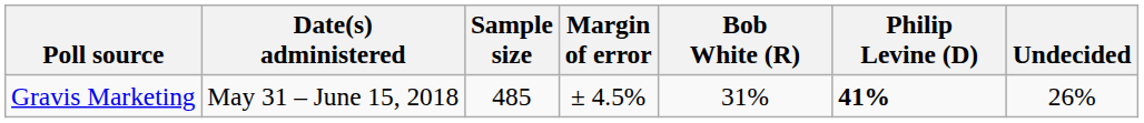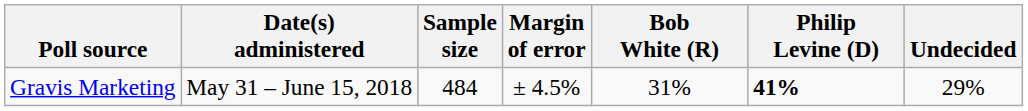 <table class="wikitable">
 <tr valign=bottom>
 <th>Poll source</th>
 <th>Date(s)<br>administered</th>
 <th>Sample<br>size</th>
 <th>Margin<br>of error</th>
 <th style="width:100px;">Bob<br>White (R)</th>
 <th style="width:100px;">Philip<br>Levine (D)</th>
 <th>Undecided</th>
 </tr>
 <tr>
 <td><a href='#'>Gravis Marketing</a></td>
 <td align=center>May 31 – June 15, 2018</td>
-<td align=center>485</td>
+<td align=center>484</td>
 <td align=center>± 4.5%</td>
 <td align=center>31%</td>
 <td><strong>41%</strong></td>
-<td align=center>26%</td>
+<td align=center>29%</td>
 </tr>
 </table>
